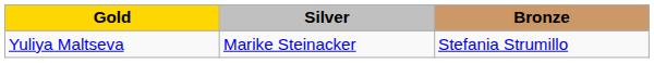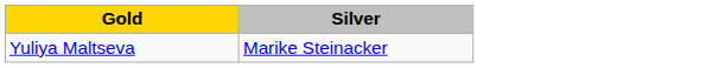 <table class="wikitable" style="text-align:left">
 <tr align="center">
 <td width=200 bgcolor=gold><strong>Gold</strong></td>
 <td width=200 bgcolor=silver><strong>Silver</strong></td>
-<td width=200 bgcolor=CC9966><strong>Bronze</strong></td>
 </tr>
 <tr>
 <td><a href='#'>Yuliya Maltseva</a><br><em></em></td>
 <td><a href='#'>Marike Steinacker</a><br><em></em></td>
-<td><a href='#'>Stefania Strumillo</a><br><em></em></td>
 </tr>
 </table>
